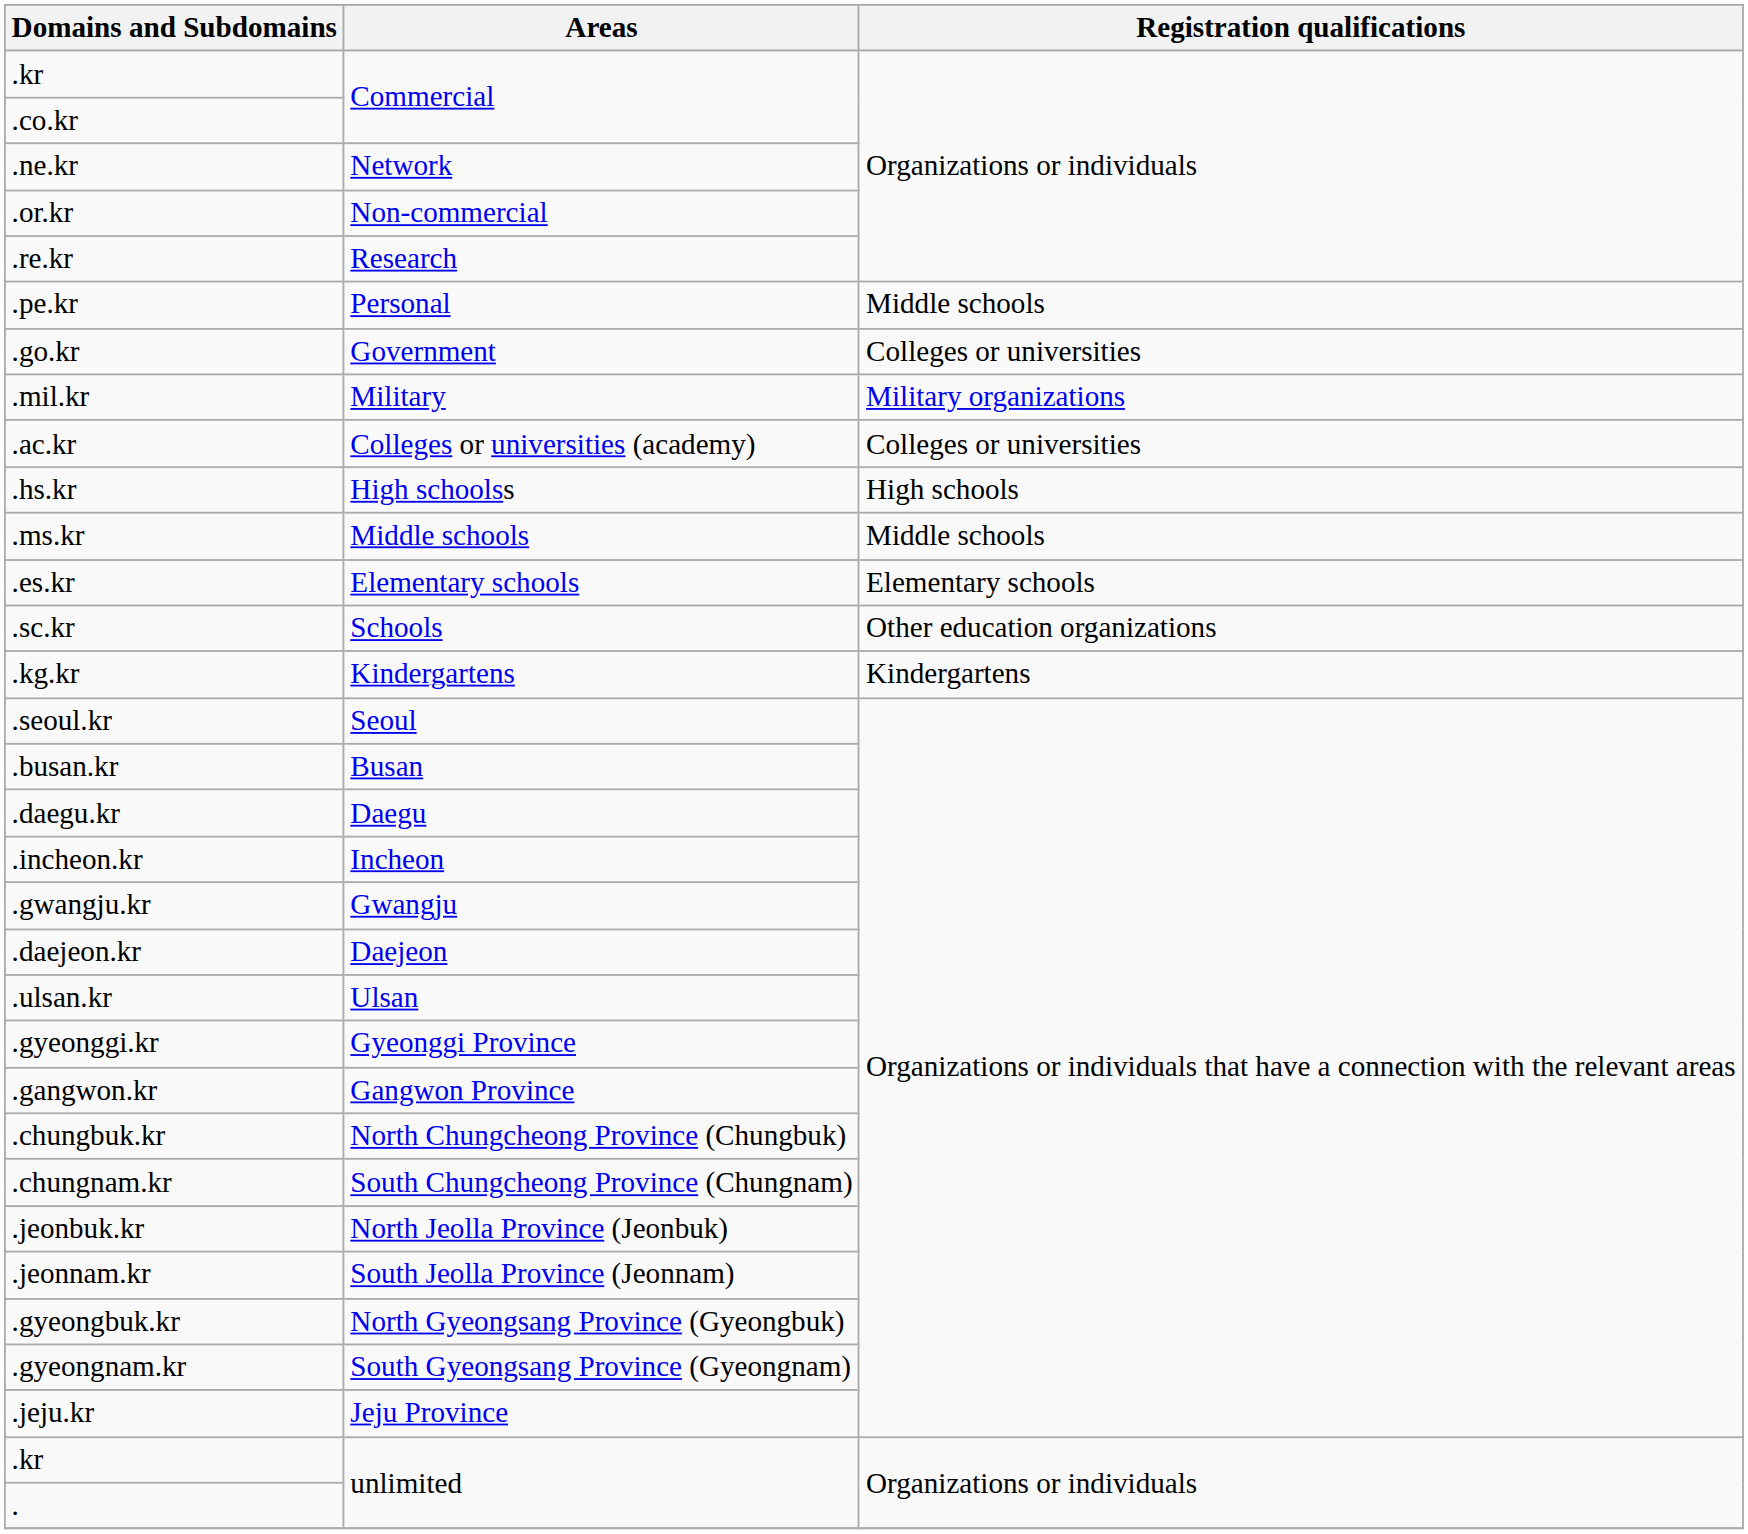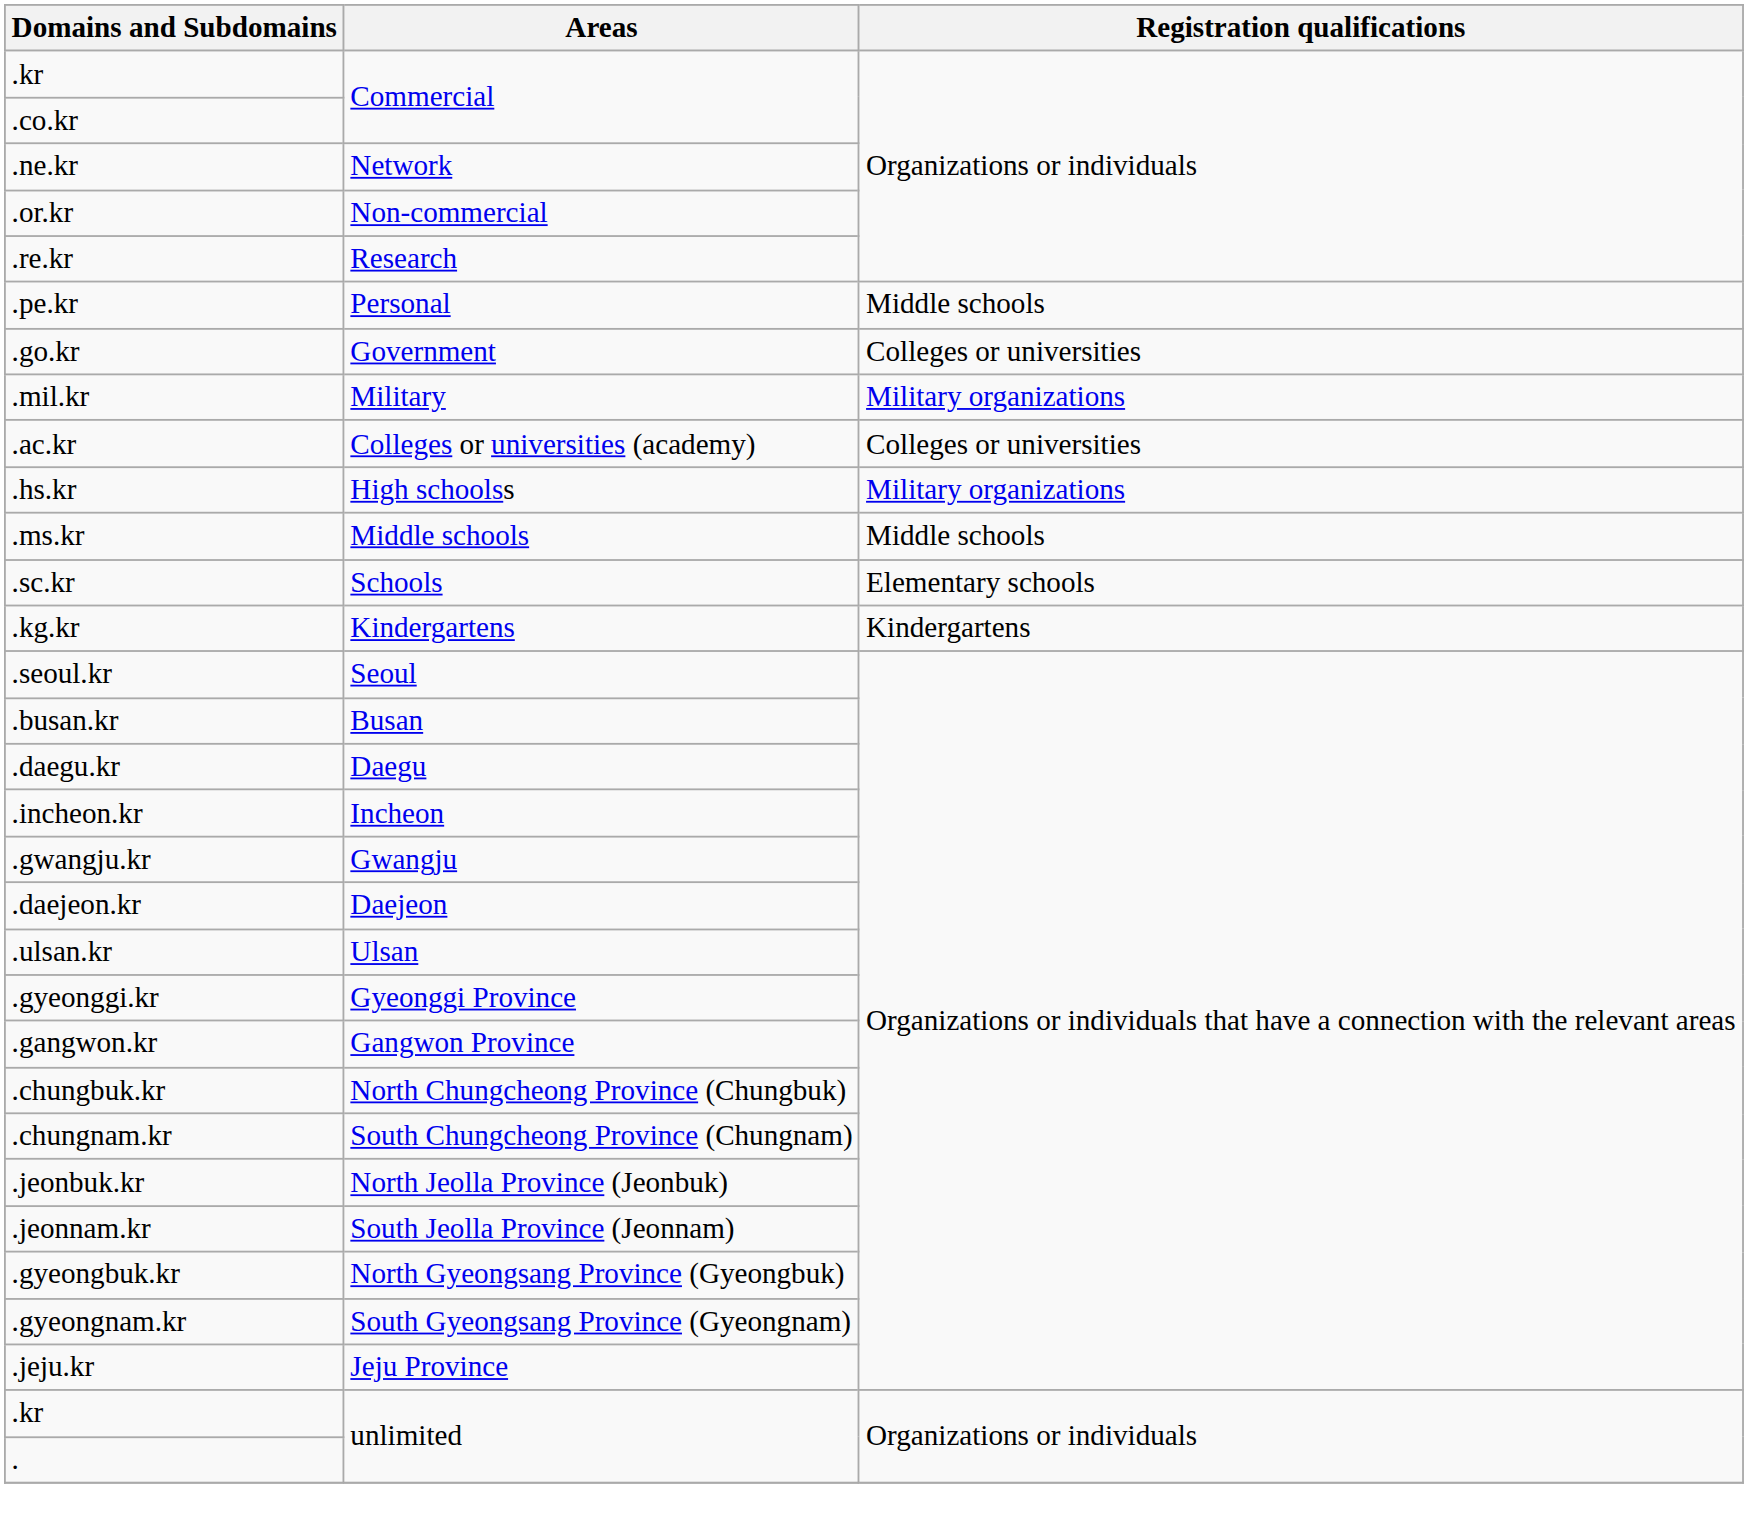 <table class="wikitable">
 <tr style="background-color:#cccccc;">
 <th>Domains and Subdomains</th>
 <th>Areas</th>
 <th>Registration qualifications</th>
 </tr>
 <tr>
 <td>.kr</td>
 <td rowspan="2"><a href='#'>Commercial</a></td>
 <td rowspan="5">Organizations or individuals</td>
 </tr>
 <tr>
 <td>.co.kr</td>
 </tr>
 <tr>
 <td>.ne.kr</td>
 <td><a href='#'>Network</a></td>
 </tr>
 <tr>
 <td>.or.kr</td>
 <td><a href='#'>Non-commercial</a></td>
 </tr>
 <tr>
 <td>.re.kr</td>
 <td><a href='#'>Research</a></td>
 </tr>
 <tr>
 <td>.pe.kr</td>
 <td><a href='#'>Personal</a></td>
 <td>Middle schools</td>
 </tr>
 <tr>
 <td>.go.kr</td>
 <td><a href='#'>Government</a></td>
 <td>Colleges or universities</td>
 </tr>
 <tr>
 <td>.mil.kr</td>
 <td><a href='#'>Military</a></td>
 <td><a href='#'>Military organizations</a></td>
 </tr>
 <tr>
 <td>.ac.kr</td>
 <td><a href='#'>Colleges</a> or <a href='#'>universities</a> (academy)</td>
 <td>Colleges or universities</td>
 </tr>
 <tr>
 <td>.hs.kr</td>
 <td><a href='#'>High schools</a>s</td>
-<td>High schools</td>
+<td><a href='#'>Military organizations</a></td>
 </tr>
 <tr>
 <td>.ms.kr</td>
 <td><a href='#'>Middle schools</a></td>
 <td>Middle schools</td>
 </tr>
 <tr>
-<td>.es.kr</td>
-<td><a href='#'>Elementary schools</a></td>
-<td>Elementary schools</td>
-</tr>
-<tr>
 <td>.sc.kr</td>
 <td><a href='#'>Schools</a></td>
-<td>Other education organizations</td>
+<td>Elementary schools</td>
 </tr>
 <tr>
 <td>.kg.kr</td>
 <td><a href='#'>Kindergartens</a></td>
 <td>Kindergartens</td>
 </tr>
 <tr>
 <td>.seoul.kr</td>
 <td><a href='#'>Seoul</a></td>
 <td rowspan="16">Organizations or individuals that have a connection with the relevant areas</td>
 </tr>
 <tr>
 <td>.busan.kr</td>
 <td><a href='#'>Busan</a></td>
 </tr>
 <tr>
 <td>.daegu.kr</td>
 <td><a href='#'>Daegu</a></td>
 </tr>
 <tr>
 <td>.incheon.kr</td>
 <td><a href='#'>Incheon</a></td>
 </tr>
 <tr>
 <td>.gwangju.kr</td>
 <td><a href='#'>Gwangju</a></td>
 </tr>
 <tr>
 <td>.daejeon.kr</td>
 <td><a href='#'>Daejeon</a></td>
 </tr>
 <tr>
 <td>.ulsan.kr</td>
 <td><a href='#'>Ulsan</a></td>
 </tr>
 <tr>
 <td>.gyeonggi.kr</td>
 <td><a href='#'>Gyeonggi Province</a></td>
 </tr>
 <tr>
 <td>.gangwon.kr</td>
 <td><a href='#'>Gangwon Province</a></td>
 </tr>
 <tr>
 <td>.chungbuk.kr</td>
 <td><a href='#'>North Chungcheong Province</a> (Chungbuk)</td>
 </tr>
 <tr>
 <td>.chungnam.kr</td>
 <td><a href='#'>South Chungcheong Province</a> (Chungnam)</td>
 </tr>
 <tr>
 <td>.jeonbuk.kr</td>
 <td><a href='#'>North Jeolla Province</a> (Jeonbuk)</td>
 </tr>
 <tr>
 <td>.jeonnam.kr</td>
 <td><a href='#'>South Jeolla Province</a> (Jeonnam)</td>
 </tr>
 <tr>
 <td>.gyeongbuk.kr</td>
 <td><a href='#'>North Gyeongsang Province</a> (Gyeongbuk)</td>
 </tr>
 <tr>
 <td>.gyeongnam.kr</td>
 <td><a href='#'>South Gyeongsang Province</a> (Gyeongnam)</td>
 </tr>
 <tr>
 <td>.jeju.kr</td>
 <td><a href='#'>Jeju Province</a></td>
 </tr>
 <tr>
 <td>.kr</td>
 <td rowspan="2">unlimited</td>
 <td rowspan="2">Organizations or individuals</td>
 </tr>
 <tr>
 <td>.</td>
 </tr>
 <tr>
 </tr>
 </table>
